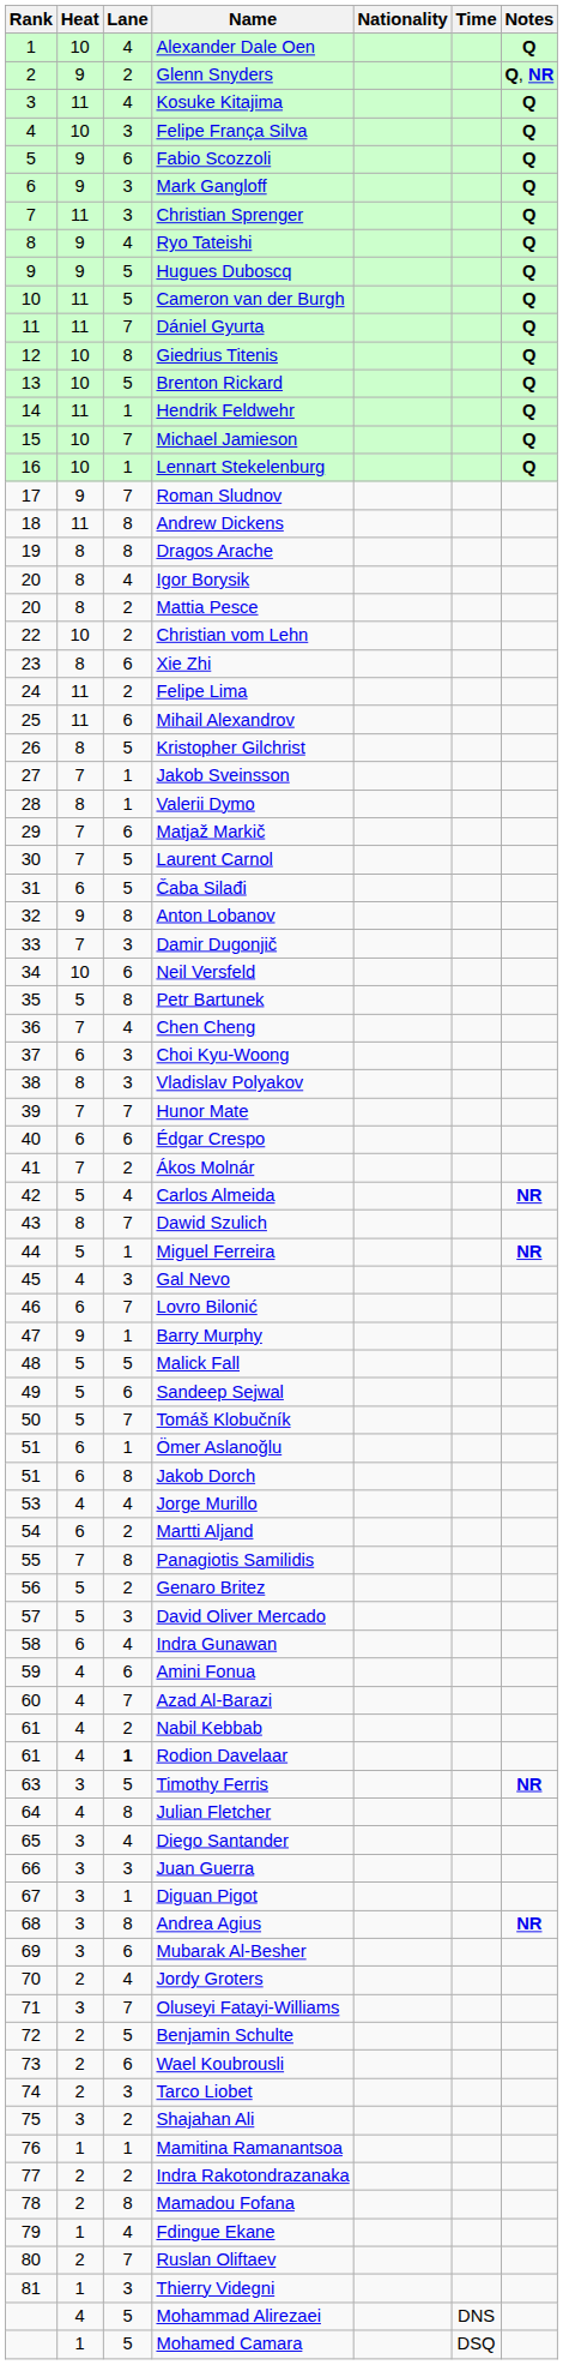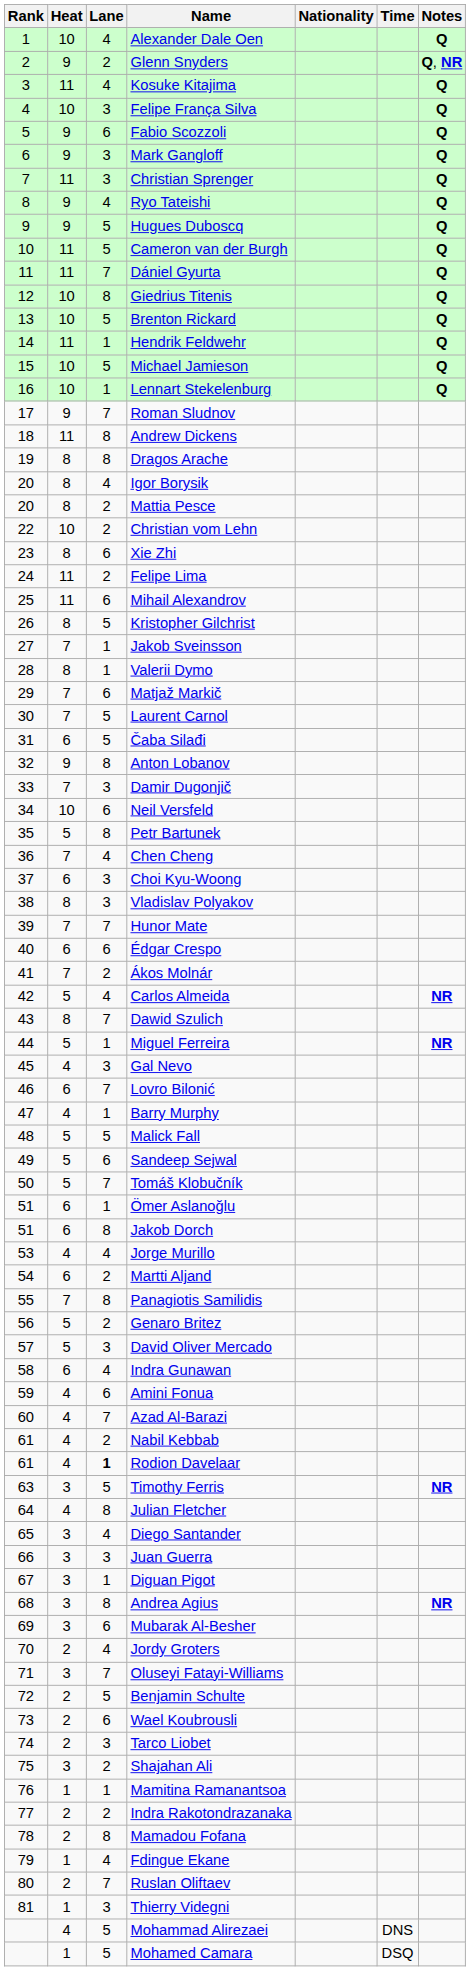 <table class="wikitable sortable" style="text-align:center">
 <tr>
 <th>Rank</th>
 <th>Heat</th>
 <th>Lane</th>
 <th>Name</th>
 <th>Nationality</th>
 <th>Time</th>
 <th>Notes</th>
 </tr>
 <tr bgcolor=ccffcc>
 <td>1</td>
 <td>10</td>
 <td>4</td>
 <td align=left><a href='#'>Alexander Dale Oen</a></td>
 <td align=left></td>
 <td></td>
 <td><strong>Q</strong></td>
 </tr>
 <tr bgcolor=ccffcc>
 <td>2</td>
 <td>9</td>
 <td>2</td>
 <td align=left><a href='#'>Glenn Snyders</a></td>
 <td align=left></td>
 <td></td>
 <td><strong>Q</strong>, <strong><a href='#'>NR</a></strong></td>
 </tr>
 <tr bgcolor=ccffcc>
 <td>3</td>
 <td>11</td>
 <td>4</td>
 <td align=left><a href='#'>Kosuke Kitajima</a></td>
 <td align=left></td>
 <td></td>
 <td><strong>Q</strong></td>
 </tr>
 <tr bgcolor=ccffcc>
 <td>4</td>
 <td>10</td>
 <td>3</td>
 <td align=left><a href='#'>Felipe França Silva</a></td>
 <td align=left></td>
 <td></td>
 <td><strong>Q</strong></td>
 </tr>
 <tr bgcolor=ccffcc>
 <td>5</td>
 <td>9</td>
 <td>6</td>
 <td align=left><a href='#'>Fabio Scozzoli</a></td>
 <td align=left></td>
 <td></td>
 <td><strong>Q</strong></td>
 </tr>
 <tr bgcolor=ccffcc>
 <td>6</td>
 <td>9</td>
 <td>3</td>
 <td align=left><a href='#'>Mark Gangloff</a></td>
 <td align=left></td>
 <td></td>
 <td><strong>Q</strong></td>
 </tr>
 <tr bgcolor=ccffcc>
 <td>7</td>
 <td>11</td>
 <td>3</td>
 <td align=left><a href='#'>Christian Sprenger</a></td>
 <td align=left></td>
 <td></td>
 <td><strong>Q</strong></td>
 </tr>
 <tr bgcolor=ccffcc>
 <td>8</td>
 <td>9</td>
 <td>4</td>
 <td align=left><a href='#'>Ryo Tateishi</a></td>
 <td align=left></td>
 <td></td>
 <td><strong>Q</strong></td>
 </tr>
 <tr bgcolor=ccffcc>
 <td>9</td>
 <td>9</td>
 <td>5</td>
 <td align=left><a href='#'>Hugues Duboscq</a></td>
 <td align=left></td>
 <td></td>
 <td><strong>Q</strong></td>
 </tr>
 <tr bgcolor=ccffcc>
 <td>10</td>
 <td>11</td>
 <td>5</td>
 <td align=left><a href='#'>Cameron van der Burgh</a></td>
 <td align=left></td>
 <td></td>
 <td><strong>Q</strong></td>
 </tr>
 <tr bgcolor=ccffcc>
 <td>11</td>
 <td>11</td>
 <td>7</td>
 <td align=left><a href='#'>Dániel Gyurta</a></td>
 <td align=left></td>
 <td></td>
 <td><strong>Q</strong></td>
 </tr>
 <tr bgcolor=ccffcc>
 <td>12</td>
 <td>10</td>
 <td>8</td>
 <td align=left><a href='#'>Giedrius Titenis</a></td>
 <td align=left></td>
 <td></td>
 <td><strong>Q</strong></td>
 </tr>
 <tr bgcolor=ccffcc>
 <td>13</td>
 <td>10</td>
 <td>5</td>
 <td align=left><a href='#'>Brenton Rickard</a></td>
 <td align=left></td>
 <td></td>
 <td><strong>Q</strong></td>
 </tr>
 <tr bgcolor=ccffcc>
 <td>14</td>
 <td>11</td>
 <td>1</td>
 <td align=left><a href='#'>Hendrik Feldwehr</a></td>
 <td align=left></td>
 <td></td>
 <td><strong>Q</strong></td>
 </tr>
 <tr bgcolor=ccffcc>
 <td>15</td>
 <td>10</td>
-<td>7</td>
+<td>5</td>
 <td align=left><a href='#'>Michael Jamieson</a></td>
 <td align=left></td>
 <td></td>
 <td><strong>Q</strong></td>
 </tr>
 <tr bgcolor=ccffcc>
 <td>16</td>
 <td>10</td>
 <td>1</td>
 <td align=left><a href='#'>Lennart Stekelenburg</a></td>
 <td align=left></td>
 <td></td>
 <td><strong>Q</strong></td>
 </tr>
 <tr>
 <td>17</td>
 <td>9</td>
 <td>7</td>
 <td align=left><a href='#'>Roman Sludnov</a></td>
 <td align=left></td>
 <td></td>
 <td></td>
 </tr>
 <tr>
 <td>18</td>
 <td>11</td>
 <td>8</td>
 <td align=left><a href='#'>Andrew Dickens</a></td>
 <td align=left></td>
 <td></td>
 <td></td>
 </tr>
 <tr>
 <td>19</td>
 <td>8</td>
 <td>8</td>
 <td align=left><a href='#'>Dragos Arache</a></td>
 <td align=left></td>
 <td></td>
 <td></td>
 </tr>
 <tr>
 <td>20</td>
 <td>8</td>
 <td>4</td>
 <td align=left><a href='#'>Igor Borysik</a></td>
 <td align=left></td>
 <td></td>
 <td></td>
 </tr>
 <tr>
 <td>20</td>
 <td>8</td>
 <td>2</td>
 <td align=left><a href='#'>Mattia Pesce</a></td>
 <td align=left></td>
 <td></td>
 <td></td>
 </tr>
 <tr>
 <td>22</td>
 <td>10</td>
 <td>2</td>
 <td align=left><a href='#'>Christian vom Lehn</a></td>
 <td align=left></td>
 <td></td>
 <td></td>
 </tr>
 <tr>
 <td>23</td>
 <td>8</td>
 <td>6</td>
 <td align=left><a href='#'>Xie Zhi</a></td>
 <td align=left></td>
 <td></td>
 <td></td>
 </tr>
 <tr>
 <td>24</td>
 <td>11</td>
 <td>2</td>
 <td align=left><a href='#'>Felipe Lima</a></td>
 <td align=left></td>
 <td></td>
 <td></td>
 </tr>
 <tr>
 <td>25</td>
 <td>11</td>
 <td>6</td>
 <td align=left><a href='#'>Mihail Alexandrov</a></td>
 <td align=left></td>
 <td></td>
 <td></td>
 </tr>
 <tr>
 <td>26</td>
 <td>8</td>
 <td>5</td>
 <td align=left><a href='#'>Kristopher Gilchrist</a></td>
 <td align=left></td>
 <td></td>
 <td></td>
 </tr>
 <tr>
 <td>27</td>
 <td>7</td>
 <td>1</td>
 <td align=left><a href='#'>Jakob Sveinsson</a></td>
 <td align=left></td>
 <td></td>
 <td></td>
 </tr>
 <tr>
 <td>28</td>
 <td>8</td>
 <td>1</td>
 <td align=left><a href='#'>Valerii Dymo</a></td>
 <td align=left></td>
 <td></td>
 <td></td>
 </tr>
 <tr>
 <td>29</td>
 <td>7</td>
 <td>6</td>
 <td align=left><a href='#'>Matjaž Markič</a></td>
 <td align=left></td>
 <td></td>
 <td></td>
 </tr>
 <tr>
 <td>30</td>
 <td>7</td>
 <td>5</td>
 <td align=left><a href='#'>Laurent Carnol</a></td>
 <td align=left></td>
 <td></td>
 <td></td>
 </tr>
 <tr>
 <td>31</td>
 <td>6</td>
 <td>5</td>
 <td align=left><a href='#'>Čaba Silađi</a></td>
 <td align=left></td>
 <td></td>
 <td></td>
 </tr>
 <tr>
 <td>32</td>
 <td>9</td>
 <td>8</td>
 <td align=left><a href='#'>Anton Lobanov</a></td>
 <td align=left></td>
 <td></td>
 <td></td>
 </tr>
 <tr>
 <td>33</td>
 <td>7</td>
 <td>3</td>
 <td align=left><a href='#'>Damir Dugonjič</a></td>
 <td align=left></td>
 <td></td>
 <td></td>
 </tr>
 <tr>
 <td>34</td>
 <td>10</td>
 <td>6</td>
 <td align=left><a href='#'>Neil Versfeld</a></td>
 <td align=left></td>
 <td></td>
 <td></td>
 </tr>
 <tr>
 <td>35</td>
 <td>5</td>
 <td>8</td>
 <td align=left><a href='#'>Petr Bartunek</a></td>
 <td align=left></td>
 <td></td>
 <td></td>
 </tr>
 <tr>
 <td>36</td>
 <td>7</td>
 <td>4</td>
 <td align=left><a href='#'>Chen Cheng</a></td>
 <td align=left></td>
 <td></td>
 <td></td>
 </tr>
 <tr>
 <td>37</td>
 <td>6</td>
 <td>3</td>
 <td align=left><a href='#'>Choi Kyu-Woong</a></td>
 <td align=left></td>
 <td></td>
 <td></td>
 </tr>
 <tr>
 <td>38</td>
 <td>8</td>
 <td>3</td>
 <td align=left><a href='#'>Vladislav Polyakov</a></td>
 <td align=left></td>
 <td></td>
 <td></td>
 </tr>
 <tr>
 <td>39</td>
 <td>7</td>
 <td>7</td>
 <td align=left><a href='#'>Hunor Mate</a></td>
 <td align=left></td>
 <td></td>
 <td></td>
 </tr>
 <tr>
 <td>40</td>
 <td>6</td>
 <td>6</td>
 <td align=left><a href='#'>Édgar Crespo</a></td>
 <td align=left></td>
 <td></td>
 <td></td>
 </tr>
 <tr>
 <td>41</td>
 <td>7</td>
 <td>2</td>
 <td align=left><a href='#'>Ákos Molnár</a></td>
 <td align=left></td>
 <td></td>
 <td></td>
 </tr>
 <tr>
 <td>42</td>
 <td>5</td>
 <td>4</td>
 <td align=left><a href='#'>Carlos Almeida</a></td>
 <td align=left></td>
 <td></td>
 <td><strong><a href='#'>NR</a></strong></td>
 </tr>
 <tr>
 <td>43</td>
 <td>8</td>
 <td>7</td>
 <td align=left><a href='#'>Dawid Szulich</a></td>
 <td align=left></td>
 <td></td>
 <td></td>
 </tr>
 <tr>
 <td>44</td>
 <td>5</td>
 <td>1</td>
 <td align=left><a href='#'>Miguel Ferreira</a></td>
 <td align=left></td>
 <td></td>
 <td><strong><a href='#'>NR</a></strong></td>
 </tr>
 <tr>
 <td>45</td>
 <td>4</td>
 <td>3</td>
 <td align=left><a href='#'>Gal Nevo</a></td>
 <td align=left></td>
 <td></td>
 <td></td>
 </tr>
 <tr>
 <td>46</td>
 <td>6</td>
 <td>7</td>
 <td align=left><a href='#'>Lovro Bilonić</a></td>
 <td align=left></td>
 <td></td>
 <td></td>
 </tr>
 <tr>
 <td>47</td>
-<td>9</td>
+<td>4</td>
 <td>1</td>
 <td align=left><a href='#'>Barry Murphy</a></td>
 <td align=left></td>
 <td></td>
 <td></td>
 </tr>
 <tr>
 <td>48</td>
 <td>5</td>
 <td>5</td>
 <td align=left><a href='#'>Malick Fall</a></td>
 <td align=left></td>
 <td></td>
 <td></td>
 </tr>
 <tr>
 <td>49</td>
 <td>5</td>
 <td>6</td>
 <td align=left><a href='#'>Sandeep Sejwal</a></td>
 <td align=left></td>
 <td></td>
 <td></td>
 </tr>
 <tr>
 <td>50</td>
 <td>5</td>
 <td>7</td>
 <td align=left><a href='#'>Tomáš Klobučník</a></td>
 <td align=left></td>
 <td></td>
 <td></td>
 </tr>
 <tr>
 <td>51</td>
 <td>6</td>
 <td>1</td>
 <td align=left><a href='#'>Ömer Aslanoğlu</a></td>
 <td align=left></td>
 <td></td>
 <td></td>
 </tr>
 <tr>
 <td>51</td>
 <td>6</td>
 <td>8</td>
 <td align=left><a href='#'>Jakob Dorch</a></td>
 <td align=left></td>
 <td></td>
 <td></td>
 </tr>
 <tr>
 <td>53</td>
 <td>4</td>
 <td>4</td>
 <td align=left><a href='#'>Jorge Murillo</a></td>
 <td align=left></td>
 <td></td>
 <td></td>
 </tr>
 <tr>
 <td>54</td>
 <td>6</td>
 <td>2</td>
 <td align=left><a href='#'>Martti Aljand</a></td>
 <td align=left></td>
 <td></td>
 <td></td>
 </tr>
 <tr>
 <td>55</td>
 <td>7</td>
 <td>8</td>
 <td align=left><a href='#'>Panagiotis Samilidis</a></td>
 <td align=left></td>
 <td></td>
 <td></td>
 </tr>
 <tr>
 <td>56</td>
 <td>5</td>
 <td>2</td>
 <td align=left><a href='#'>Genaro Britez</a></td>
 <td align=left></td>
 <td></td>
 <td></td>
 </tr>
 <tr>
 <td>57</td>
 <td>5</td>
 <td>3</td>
 <td align=left><a href='#'>David Oliver Mercado</a></td>
 <td align=left></td>
 <td></td>
 <td></td>
 </tr>
 <tr>
 <td>58</td>
 <td>6</td>
 <td>4</td>
 <td align=left><a href='#'>Indra Gunawan</a></td>
 <td align=left></td>
 <td></td>
 <td></td>
 </tr>
 <tr>
 <td>59</td>
 <td>4</td>
 <td>6</td>
 <td align=left><a href='#'>Amini Fonua</a></td>
 <td align=left></td>
 <td></td>
 <td></td>
 </tr>
 <tr>
 <td>60</td>
 <td>4</td>
 <td>7</td>
 <td align=left><a href='#'>Azad Al-Barazi</a></td>
 <td align=left></td>
 <td></td>
 <td></td>
 </tr>
 <tr>
 <td>61</td>
 <td>4</td>
 <td>2</td>
 <td align=left><a href='#'>Nabil Kebbab</a></td>
 <td align=left></td>
 <td></td>
 <td></td>
 </tr>
 <tr>
 <td>61</td>
 <td>4</td>
 <td><strong>1</strong></td>
 <td align=left><a href='#'>Rodion Davelaar</a></td>
 <td align=left></td>
 <td></td>
 <td></td>
 </tr>
 <tr>
 <td>63</td>
 <td>3</td>
 <td>5</td>
 <td align=left><a href='#'>Timothy Ferris</a></td>
 <td align=left></td>
 <td></td>
 <td><strong><a href='#'>NR</a></strong></td>
 </tr>
 <tr>
 <td>64</td>
 <td>4</td>
 <td>8</td>
 <td align=left><a href='#'>Julian Fletcher</a></td>
 <td align=left></td>
 <td></td>
 <td></td>
 </tr>
 <tr>
 <td>65</td>
 <td>3</td>
 <td>4</td>
 <td align=left><a href='#'>Diego Santander</a></td>
 <td align=left></td>
 <td></td>
 <td></td>
 </tr>
 <tr>
 <td>66</td>
 <td>3</td>
 <td>3</td>
 <td align=left><a href='#'>Juan Guerra</a></td>
 <td align=left></td>
 <td></td>
 <td></td>
 </tr>
 <tr>
 <td>67</td>
 <td>3</td>
 <td>1</td>
 <td align=left><a href='#'>Diguan Pigot</a></td>
 <td align=left></td>
 <td></td>
 <td></td>
 </tr>
 <tr>
 <td>68</td>
 <td>3</td>
 <td>8</td>
 <td align=left><a href='#'>Andrea Agius</a></td>
 <td align=left></td>
 <td></td>
 <td><strong><a href='#'>NR</a></strong></td>
 </tr>
 <tr>
 <td>69</td>
 <td>3</td>
 <td>6</td>
 <td align=left><a href='#'>Mubarak Al-Besher</a></td>
 <td align=left></td>
 <td></td>
 <td></td>
 </tr>
 <tr>
 <td>70</td>
 <td>2</td>
 <td>4</td>
 <td align=left><a href='#'>Jordy Groters</a></td>
 <td align=left></td>
 <td></td>
 <td></td>
 </tr>
 <tr>
 <td>71</td>
 <td>3</td>
 <td>7</td>
 <td align=left><a href='#'>Oluseyi Fatayi-Williams</a></td>
 <td align=left></td>
 <td></td>
 <td></td>
 </tr>
 <tr>
 <td>72</td>
 <td>2</td>
 <td>5</td>
 <td align=left><a href='#'>Benjamin Schulte</a></td>
 <td align=left></td>
 <td></td>
 <td></td>
 </tr>
 <tr>
 <td>73</td>
 <td>2</td>
 <td>6</td>
 <td align=left><a href='#'>Wael Koubrousli</a></td>
 <td align=left></td>
 <td></td>
 <td></td>
 </tr>
 <tr>
 <td>74</td>
 <td>2</td>
 <td>3</td>
 <td align=left><a href='#'>Tarco Liobet</a></td>
 <td align=left></td>
 <td></td>
 <td></td>
 </tr>
 <tr>
 <td>75</td>
 <td>3</td>
 <td>2</td>
 <td align=left><a href='#'>Shajahan Ali</a></td>
 <td align=left></td>
 <td></td>
 <td></td>
 </tr>
 <tr>
 <td>76</td>
 <td>1</td>
 <td>1</td>
 <td align=left><a href='#'>Mamitina Ramanantsoa</a></td>
 <td align=left></td>
 <td></td>
 <td></td>
 </tr>
 <tr>
 <td>77</td>
 <td>2</td>
 <td>2</td>
 <td align=left><a href='#'>Indra Rakotondrazanaka</a></td>
 <td align=left></td>
 <td></td>
 <td></td>
 </tr>
 <tr>
 <td>78</td>
 <td>2</td>
 <td>8</td>
 <td align=left><a href='#'>Mamadou Fofana</a></td>
 <td align=left></td>
 <td></td>
 <td></td>
 </tr>
 <tr>
 <td>79</td>
 <td>1</td>
 <td>4</td>
 <td align=left><a href='#'>Fdingue Ekane</a></td>
 <td align=left></td>
 <td></td>
 <td></td>
 </tr>
 <tr>
 <td>80</td>
 <td>2</td>
 <td>7</td>
 <td align=left><a href='#'>Ruslan Oliftaev</a></td>
 <td align=left></td>
 <td></td>
 <td></td>
 </tr>
 <tr>
 <td>81</td>
 <td>1</td>
 <td>3</td>
 <td align=left><a href='#'>Thierry Videgni</a></td>
 <td align=left></td>
 <td></td>
 <td></td>
 </tr>
 <tr>
 <td></td>
 <td>4</td>
 <td>5</td>
 <td align=left><a href='#'>Mohammad Alirezaei</a></td>
 <td align=left></td>
 <td>DNS</td>
 <td></td>
 </tr>
 <tr>
 <td></td>
 <td>1</td>
 <td>5</td>
 <td align=left><a href='#'>Mohamed Camara</a></td>
 <td align=left></td>
 <td>DSQ</td>
 <td></td>
 </tr>
 </table>
